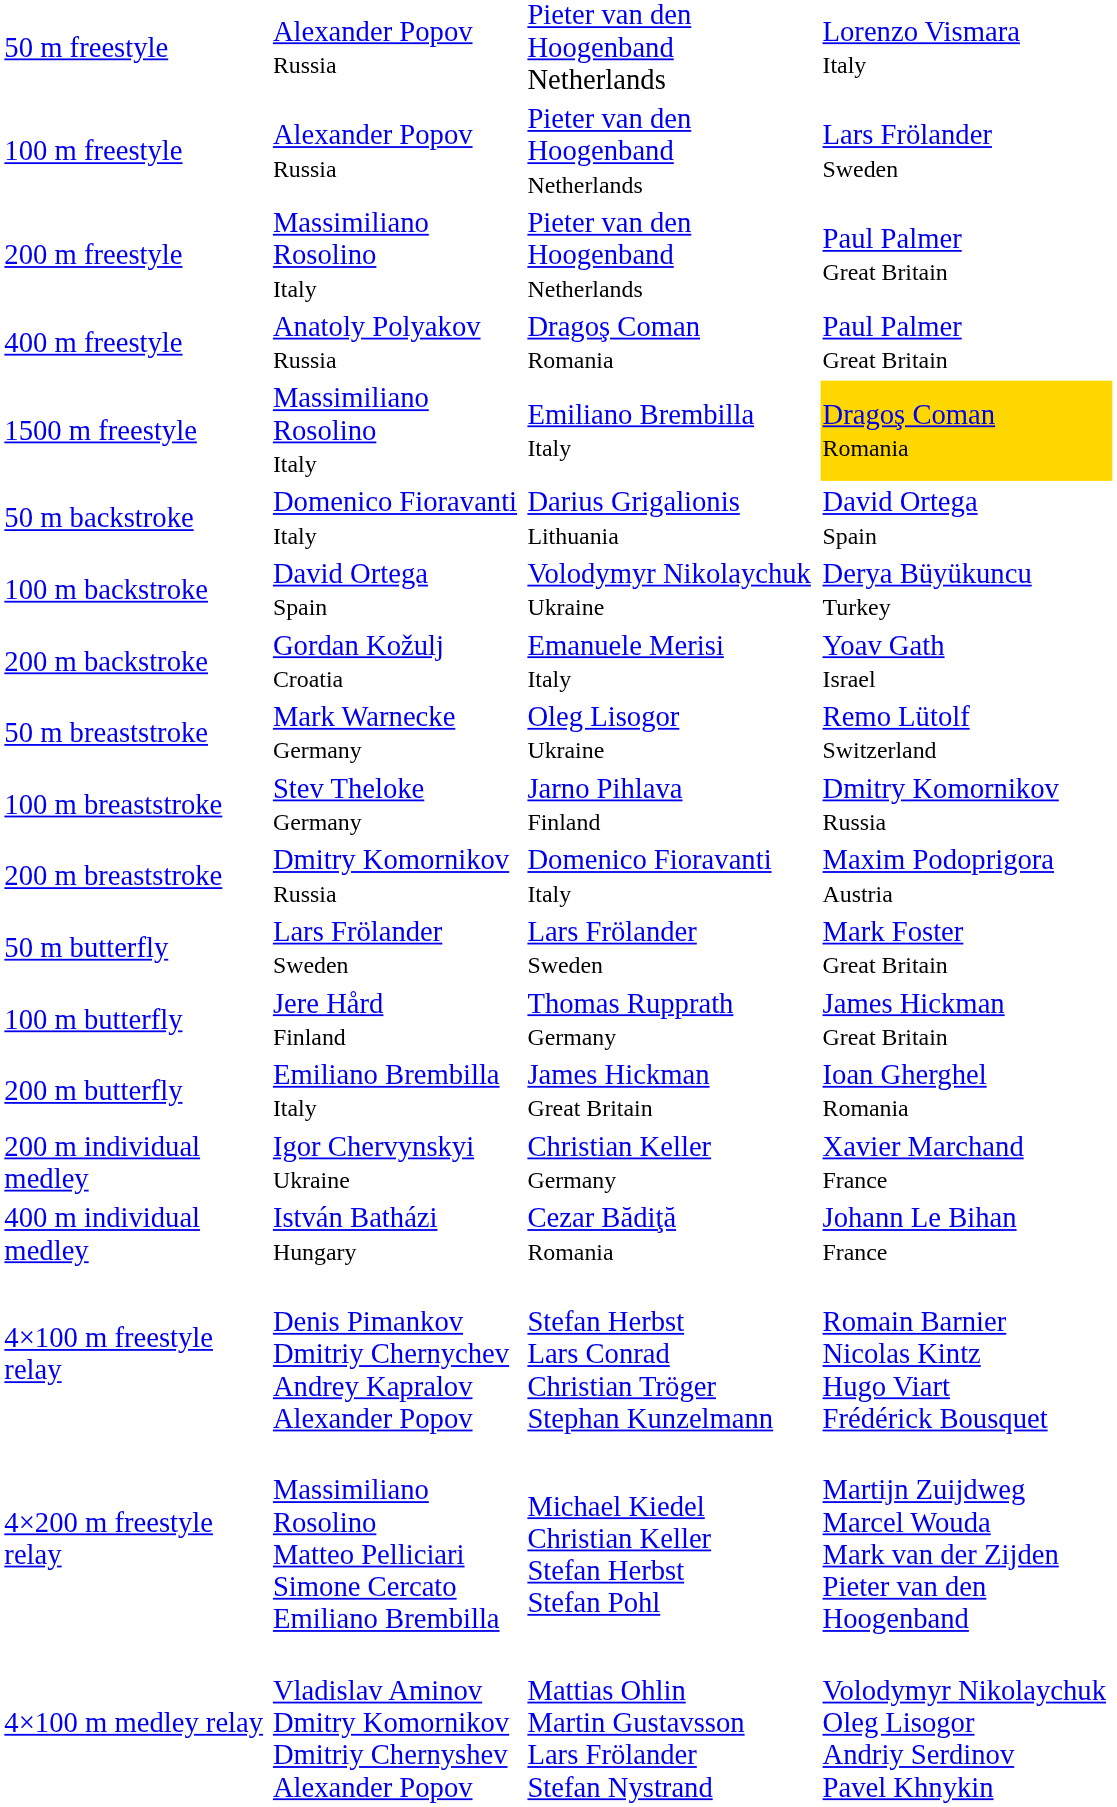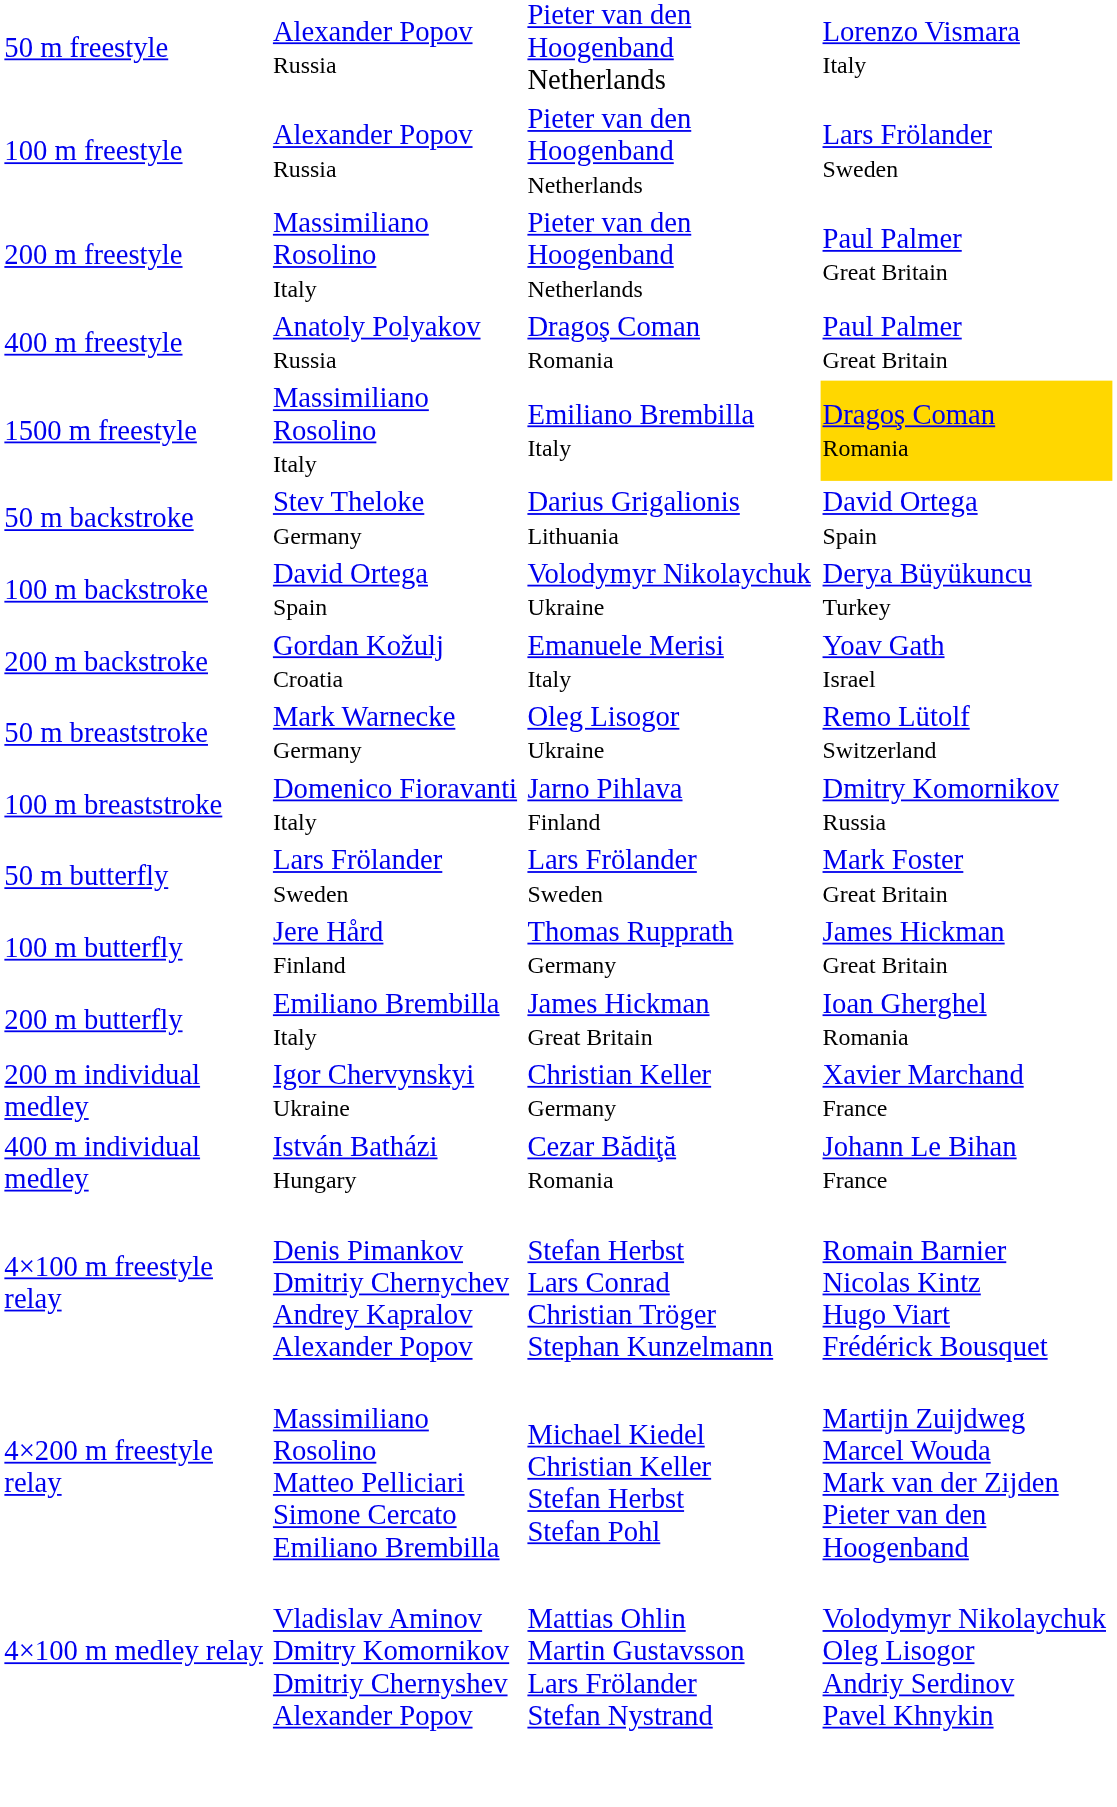 <table>
 <tr>
 <td><a href='#'>50 m freestyle</a></td>
 <td> <a href='#'>Alexander Popov</a><br><small>Russia</small></td>
 <td> <a href='#'>Pieter van den Hoogenband</a><br>Netherlands</td>
 <td> <a href='#'>Lorenzo Vismara</a><br><small>Italy</small></td>
 </tr>
 <tr>
 <td><a href='#'>100 m freestyle</a></td>
 <td> <a href='#'>Alexander Popov</a><br><small>Russia</small></td>
 <td> <a href='#'>Pieter van den Hoogenband</a><br><small>Netherlands</small></td>
 <td> <a href='#'>Lars Frölander</a><br><small>Sweden</small></td>
 </tr>
 <tr>
 <td><a href='#'>200 m freestyle</a></td>
 <td> <a href='#'>Massimiliano Rosolino</a><br><small>Italy</small></td>
 <td> <a href='#'>Pieter van den Hoogenband</a><br><small>Netherlands</small></td>
 <td> <a href='#'>Paul Palmer</a><br><small>Great Britain</small></td>
 </tr>
 <tr>
 <td><a href='#'>400 m freestyle</a></td>
 <td> <a href='#'>Anatoly Polyakov</a><br><small>Russia</small></td>
 <td> <a href='#'>Dragoş Coman</a><br><small>Romania</small></td>
 <td> <a href='#'>Paul Palmer</a><br><small>Great Britain</small></td>
 </tr>
 <tr>
 <td><a href='#'>1500 m freestyle</a></td>
 <td> <a href='#'>Massimiliano Rosolino</a><br><small>Italy</small></td>
 <td> <a href='#'>Emiliano Brembilla</a><br><small>Italy</small></td>
 <td style="background: gold;"> <a href='#'>Dragoş Coman</a><br><small>Romania</small></td>
 </tr>
 <tr>
 <td><a href='#'>50 m backstroke</a></td>
-<td> <a href='#'>Domenico Fioravanti</a><br><small>Italy</small></td>
+<td> <a href='#'>Stev Theloke</a><br><small>Germany</small></td>
 <td> <a href='#'>Darius Grigalionis</a><br><small>Lithuania</small></td>
 <td> <a href='#'>David Ortega</a><br><small>Spain</small></td>
 </tr>
 <tr>
 <td><a href='#'>100 m backstroke</a></td>
 <td> <a href='#'>David Ortega</a><br><small>Spain</small></td>
 <td> <a href='#'>Volodymyr Nikolaychuk</a><br><small>Ukraine</small></td>
 <td> <a href='#'>Derya Büyükuncu</a><br><small>Turkey</small></td>
 </tr>
 <tr>
 <td><a href='#'>200 m backstroke</a></td>
 <td> <a href='#'>Gordan Kožulj</a><br><small>Croatia</small></td>
 <td> <a href='#'>Emanuele Merisi</a><br><small>Italy</small></td>
 <td> <a href='#'>Yoav Gath</a><br><small>Israel</small></td>
 </tr>
 <tr>
 <td><a href='#'>50 m breaststroke</a></td>
 <td> <a href='#'>Mark Warnecke</a><br><small>Germany</small></td>
 <td> <a href='#'>Oleg Lisogor</a><br><small>Ukraine</small></td>
 <td> <a href='#'>Remo Lütolf</a><br><small>Switzerland</small></td>
 </tr>
 <tr>
 <td><a href='#'>100 m breaststroke</a></td>
-<td> <a href='#'>Stev Theloke</a><br><small>Germany</small></td>
+<td> <a href='#'>Domenico Fioravanti</a><br><small>Italy</small></td>
 <td> <a href='#'>Jarno Pihlava</a><br><small>Finland</small></td>
 <td> <a href='#'>Dmitry Komornikov</a><br><small>Russia</small></td>
-</tr>
-<tr>
-<td><a href='#'>200 m breaststroke</a></td>
-<td> <a href='#'>Dmitry Komornikov</a><br><small>Russia</small></td>
-<td> <a href='#'>Domenico Fioravanti</a><br><small>Italy</small></td>
-<td> <a href='#'>Maxim Podoprigora</a><br><small>Austria</small></td>
 </tr>
 <tr>
 <td><a href='#'>50 m butterfly</a></td>
 <td> <a href='#'>Lars Frölander</a><br><small>Sweden</small></td>
 <td> <a href='#'>Lars Frölander</a><br><small>Sweden</small></td>
 <td> <a href='#'>Mark Foster</a><br><small>Great Britain</small></td>
 </tr>
 <tr>
 <td><a href='#'>100 m butterfly</a></td>
 <td> <a href='#'>Jere Hård</a><br><small>Finland</small></td>
 <td> <a href='#'>Thomas Rupprath</a><br><small>Germany</small></td>
 <td> <a href='#'>James Hickman</a><br><small>Great Britain</small></td>
 </tr>
 <tr>
 <td><a href='#'>200 m butterfly</a></td>
 <td> <a href='#'>Emiliano Brembilla</a><br><small>Italy</small></td>
 <td> <a href='#'>James Hickman</a><br><small>Great Britain</small></td>
 <td> <a href='#'>Ioan Gherghel</a><br><small>Romania</small></td>
 </tr>
 <tr>
 <td><a href='#'>200 m individual medley</a></td>
 <td> <a href='#'>Igor Chervynskyi</a><br><small>Ukraine</small></td>
 <td> <a href='#'>Christian Keller</a><br><small>Germany</small></td>
 <td> <a href='#'>Xavier Marchand</a><br><small>France</small></td>
 </tr>
 <tr>
 <td><a href='#'>400 m individual medley</a></td>
 <td> <a href='#'>István Batházi</a><br><small>Hungary</small></td>
 <td> <a href='#'>Cezar Bădiţă</a><br><small>Romania</small></td>
 <td> <a href='#'>Johann Le Bihan</a><br><small>France</small></td>
 </tr>
 <tr>
 <td><a href='#'>4×100 m freestyle relay</a></td>
 <td><br> <a href='#'>Denis Pimankov</a><br> <a href='#'>Dmitriy Chernychev</a><br> <a href='#'>Andrey Kapralov</a><br> <a href='#'>Alexander Popov</a></td>
 <td><br> <a href='#'>Stefan Herbst</a><br> <a href='#'>Lars Conrad</a><br> <a href='#'>Christian Tröger</a><br> <a href='#'>Stephan Kunzelmann</a></td>
 <td><br> <a href='#'>Romain Barnier</a><br> <a href='#'>Nicolas Kintz</a><br> <a href='#'>Hugo Viart</a><br> <a href='#'>Frédérick Bousquet</a></td>
 </tr>
 <tr>
 <td><a href='#'>4×200 m freestyle relay</a></td>
 <td><br> <a href='#'>Massimiliano Rosolino</a><br> <a href='#'>Matteo Pelliciari</a><br> <a href='#'>Simone Cercato</a><br> <a href='#'>Emiliano Brembilla</a></td>
 <td><br> <a href='#'>Michael Kiedel</a><br> <a href='#'>Christian Keller</a><br> <a href='#'>Stefan Herbst</a><br> <a href='#'>Stefan Pohl</a></td>
 <td><br> <a href='#'>Martijn Zuijdweg</a><br> <a href='#'>Marcel Wouda</a><br> <a href='#'>Mark van der Zijden</a><br> <a href='#'>Pieter van den Hoogenband</a></td>
 </tr>
 <tr>
 <td><a href='#'>4×100 m medley relay</a></td>
 <td><br> <a href='#'>Vladislav Aminov</a><br> <a href='#'>Dmitry Komornikov</a><br> <a href='#'>Dmitriy Chernyshev</a><br> <a href='#'>Alexander Popov</a></td>
 <td><br> <a href='#'>Mattias Ohlin</a><br> <a href='#'>Martin Gustavsson</a><br> <a href='#'>Lars Frölander</a><br> <a href='#'>Stefan Nystrand</a></td>
 <td><br> <a href='#'>Volodymyr Nikolaychuk</a><br> <a href='#'>Oleg Lisogor</a><br> <a href='#'>Andriy Serdinov</a><br> <a href='#'>Pavel Khnykin</a></td>
 </tr>
 </table>
